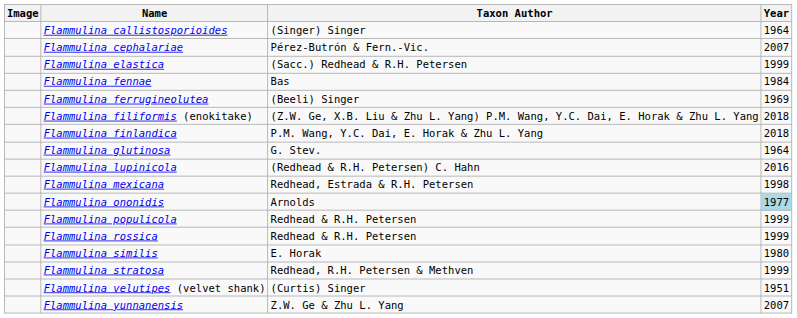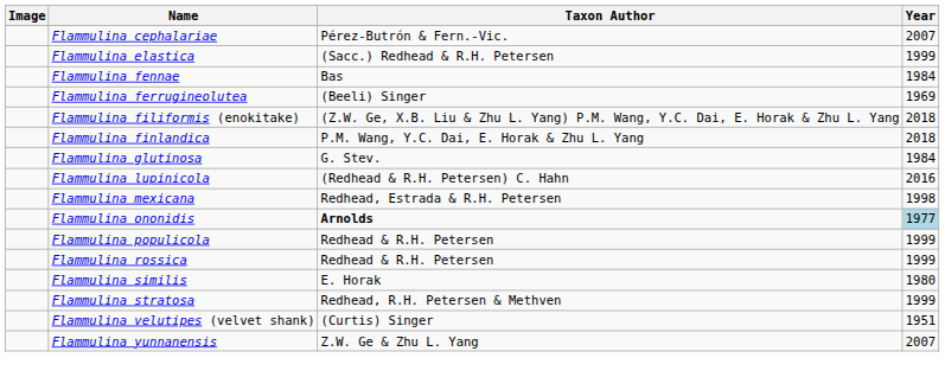 <table class="wikitable sortable">
 <tr>
 <th>Image</th>
 <th>Name</th>
 <th>Taxon Author</th>
 <th>Year</th>
-</tr>
-<tr>
-<td></td>
-<td><em><a href='#'>Flammulina callistosporioides</a></em></td>
-<td>(Singer) Singer</td>
-<td>1964</td>
 </tr>
 <tr>
 <td></td>
 <td><em><a href='#'>Flammulina cephalariae</a></em></td>
 <td>Pérez-Butrón & Fern.-Vic.</td>
 <td>2007</td>
 </tr>
 <tr>
 <td></td>
 <td><em><a href='#'>Flammulina elastica</a></em></td>
 <td>(Sacc.) Redhead & R.H. Petersen</td>
 <td>1999</td>
 </tr>
 <tr>
 <td></td>
 <td><em><a href='#'>Flammulina fennae</a></em></td>
 <td>Bas</td>
 <td>1984</td>
 </tr>
 <tr>
 <td></td>
 <td><em><a href='#'>Flammulina ferrugineolutea</a></em></td>
 <td>(Beeli) Singer</td>
 <td>1969</td>
 </tr>
 <tr>
 <td></td>
 <td><em><a href='#'>Flammulina filiformis</a></em> (enokitake)</td>
 <td>(Z.W. Ge, X.B. Liu & Zhu L. Yang) P.M. Wang, Y.C. Dai, E. Horak & Zhu L. Yang</td>
 <td>2018</td>
 </tr>
 <tr>
 <td></td>
 <td><em><a href='#'>Flammulina finlandica</a></em></td>
 <td>P.M. Wang, Y.C. Dai, E. Horak & Zhu L. Yang</td>
 <td>2018</td>
 </tr>
 <tr>
 <td></td>
 <td><em><a href='#'>Flammulina glutinosa</a></em></td>
 <td>G. Stev.</td>
-<td>1964</td>
+<td>1984</td>
 </tr>
 <tr>
 <td></td>
 <td><em><a href='#'>Flammulina lupinicola</a></em></td>
 <td>(Redhead & R.H. Petersen) C. Hahn</td>
 <td>2016</td>
 </tr>
 <tr>
 <td></td>
 <td><em><a href='#'>Flammulina mexicana</a></em></td>
 <td>Redhead, Estrada & R.H. Petersen</td>
 <td>1998</td>
 </tr>
 <tr>
 <td></td>
 <td><em><a href='#'>Flammulina ononidis</a></em></td>
-<td>Arnolds</td>
+<td><strong>Arnolds</strong></td>
 <td style="background: lightblue;">1977</td>
 </tr>
 <tr>
 <td></td>
 <td><em><a href='#'>Flammulina populicola</a></em></td>
 <td>Redhead & R.H. Petersen</td>
 <td>1999</td>
 </tr>
 <tr>
 <td></td>
 <td><em><a href='#'>Flammulina rossica</a></em></td>
 <td>Redhead & R.H. Petersen</td>
 <td>1999</td>
 </tr>
 <tr>
 <td></td>
 <td><em><a href='#'>Flammulina similis</a></em></td>
 <td>E. Horak</td>
 <td>1980</td>
 </tr>
 <tr>
 <td></td>
 <td><em><a href='#'>Flammulina stratosa</a></em></td>
 <td>Redhead, R.H. Petersen & Methven</td>
 <td>1999</td>
 </tr>
 <tr>
 <td></td>
 <td><em><a href='#'>Flammulina velutipes</a></em> (velvet shank)</td>
 <td>(Curtis) Singer</td>
 <td>1951</td>
 </tr>
 <tr>
 <td></td>
 <td><em><a href='#'>Flammulina yunnanensis</a></em></td>
 <td>Z.W. Ge & Zhu L. Yang</td>
 <td>2007</td>
 </tr>
 </table>
